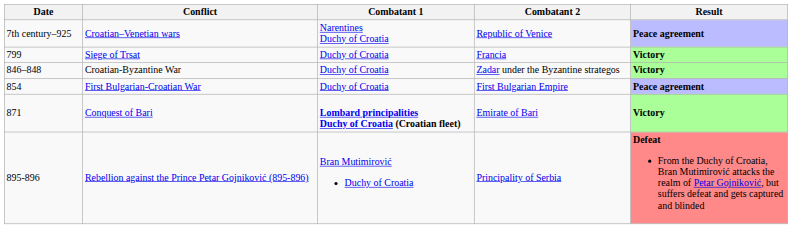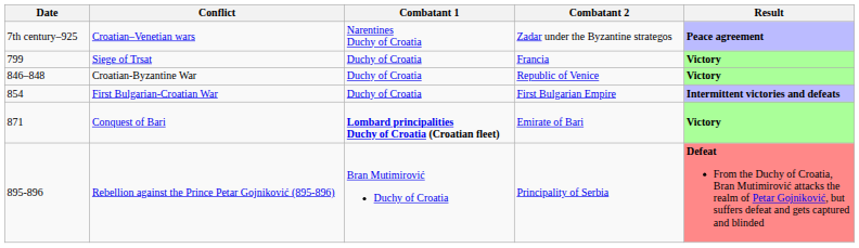 <table class="wikitable" width="100%">
 <tr>
 <th width="10%">Date</th>
 <th width="30%">Conflict</th>
 <th width="20%">Combatant 1</th>
 <th width="20%">Combatant 2</th>
 <th width="20%">Result</th>
 </tr>
 <tr>
 <td>7th century–925</td>
 <td><a href='#'>Croatian–Venetian wars</a></td>
 <td><a href='#'>Narentines</a><br><a href='#'>Duchy of Croatia</a></td>
-<td> <a href='#'>Republic of Venice</a></td>
+<td><a href='#'>Zadar</a> under the Byzantine strategos</td>
 <td style="background:#BBF"><strong>Peace agreement</strong></td>
 </tr>
 <tr>
 <td>799</td>
 <td><a href='#'>Siege of Trsat</a></td>
 <td><a href='#'>Duchy of Croatia</a></td>
 <td><a href='#'>Francia</a></td>
 <td style="background:#AF9"><strong>Victory</strong></td>
 </tr>
 <tr>
 <td>846–848</td>
 <td>Croatian-Byzantine War</td>
 <td><a href='#'>Duchy of Croatia</a></td>
-<td><a href='#'>Zadar</a> under the Byzantine strategos</td>
+<td> <a href='#'>Republic of Venice</a></td>
 <td style="background:#AF9"><strong>Victory</strong></td>
 </tr>
 <tr>
 <td>854</td>
 <td><a href='#'>First Bulgarian-Croatian War</a></td>
 <td><a href='#'>Duchy of Croatia</a></td>
 <td> <a href='#'>First Bulgarian Empire</a></td>
-<td style="background:#BBF"><strong>Peace agreement</strong></td>
+<td style="background:#BBF"><strong>Intermittent victories and defeats</strong></td>
 </tr>
 <tr>
 <td>871</td>
 <td><a href='#'>Conquest of Bari</a></td>
 <td><strong><br> <a href='#'>Lombard principalities</a><br><a href='#'>Duchy of Croatia</a> (Croatian fleet)</strong></td>
 <td><a href='#'>Emirate of Bari</a></td>
 <td style="background:#AF9"><strong>Victory</strong></td>
 </tr>
 <tr>
 <td>895-896</td>
 <td><a href='#'>Rebellion against the Prince Petar Gojniković (895-896)</a></td>
 <td><a href='#'>Bran Mutimirović</a><br><ul><li><a href='#'>Duchy of Croatia</a></li></ul></td>
 <td><a href='#'>Principality of Serbia</a></td>
 <td style="background:#F88"><strong>Defeat</strong><br><ul><li>From the Duchy of Croatia, Bran Mutimirović attacks the realm of <a href='#'>Petar Gojniković</a>, but suffers defeat and gets captured and blinded</li></ul></td>
 </tr>
 </table>
